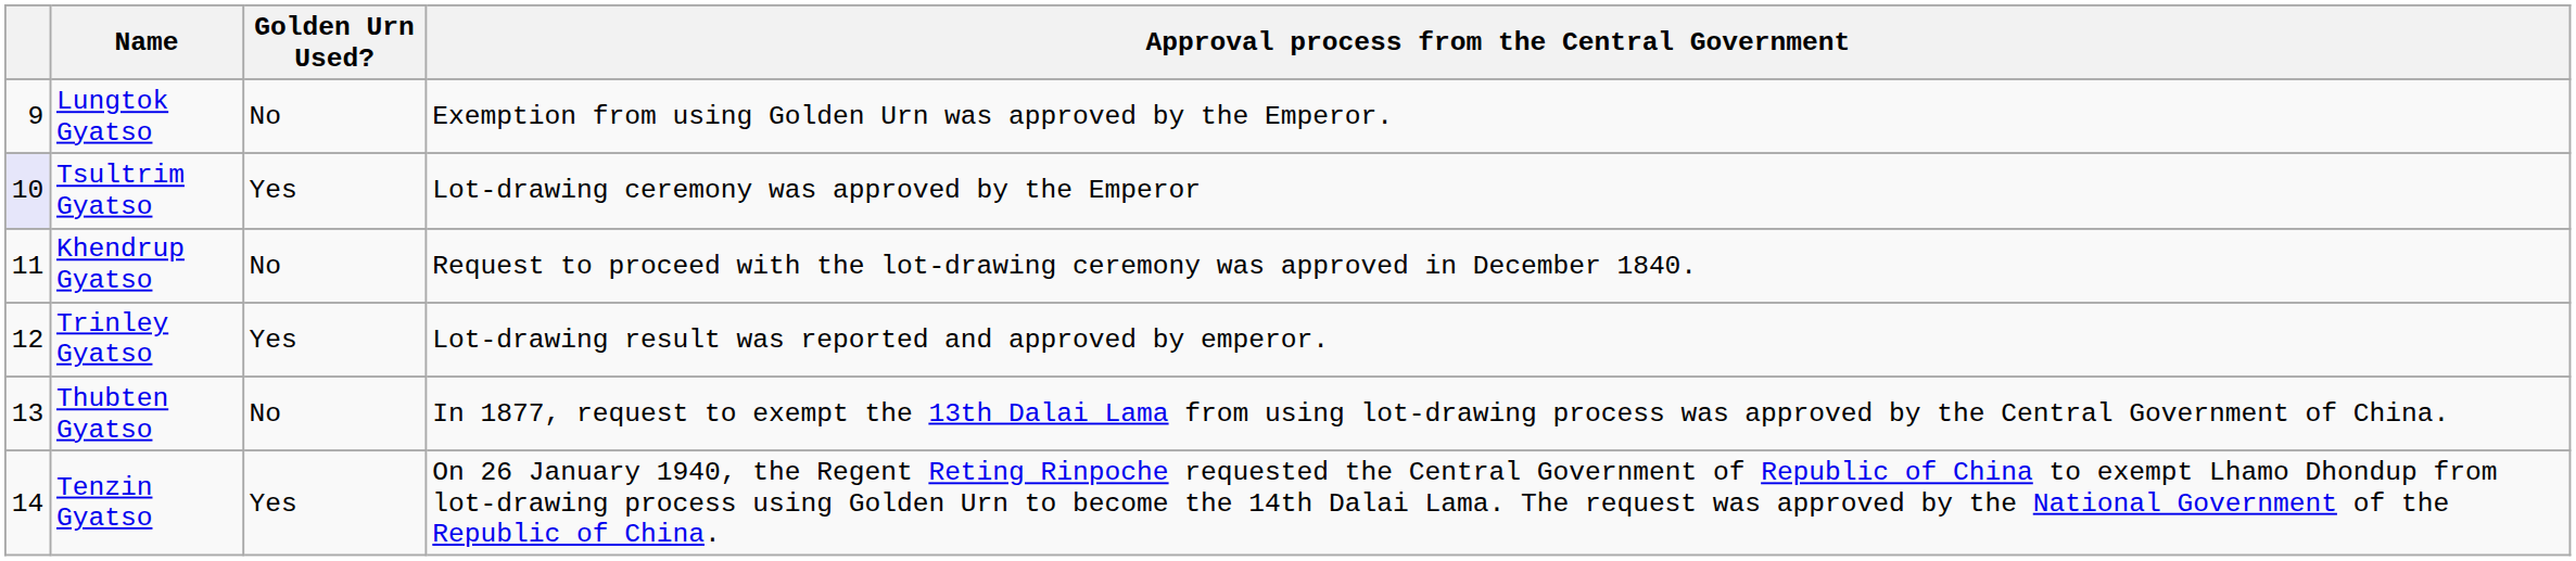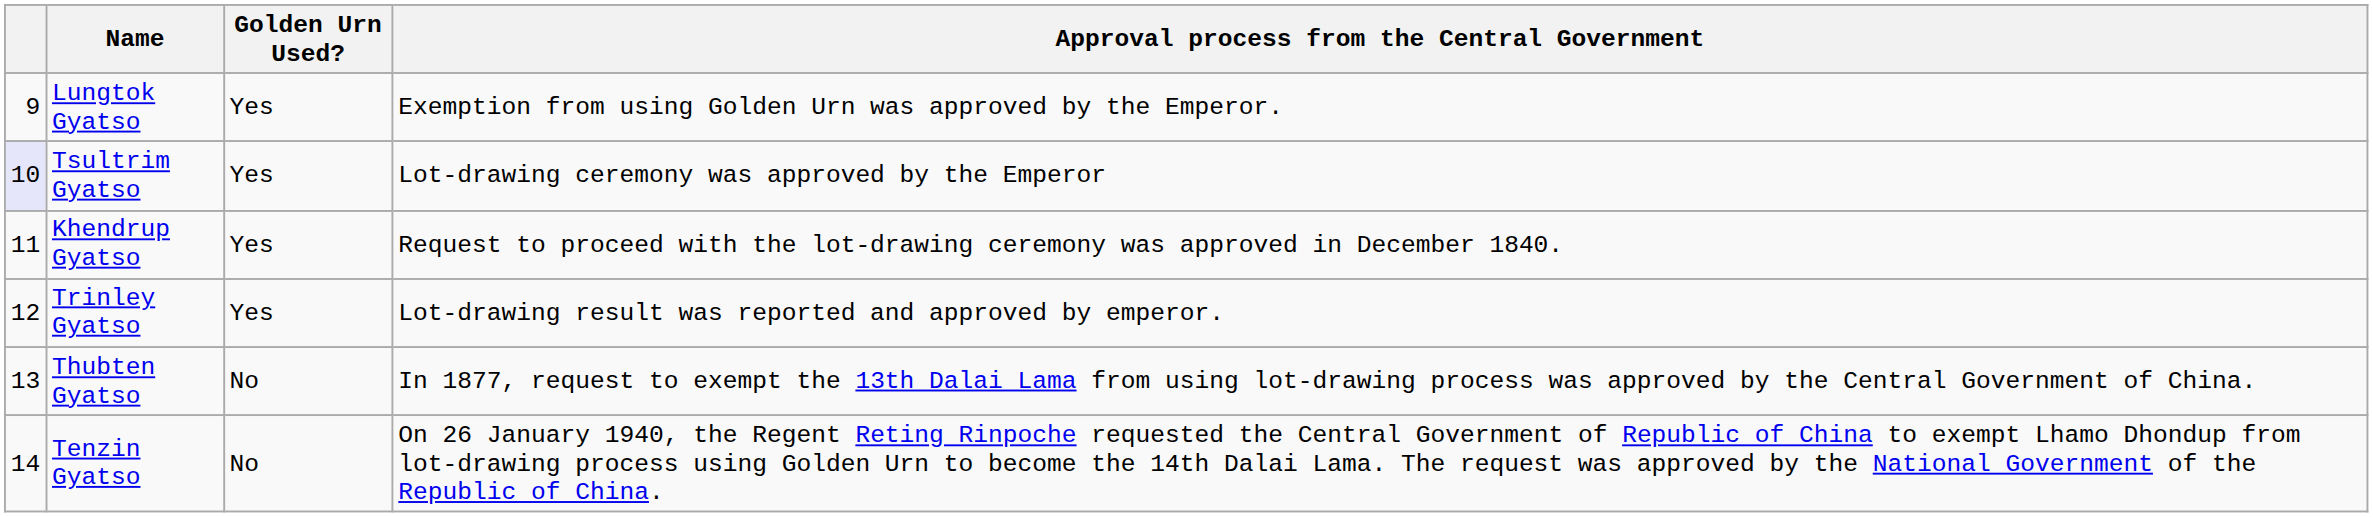 <table class="wikitable">
 <tr>
 <th></th>
 <th>Name</th>
 <th>Golden Urn Used?</th>
 <th>Approval process from the Central Government</th>
 </tr>
 <tr>
 <td align="right">9</td>
 <td><a href='#'>Lungtok Gyatso</a></td>
-<td>No</td>
+<td>Yes</td>
 <td>Exemption from using Golden Urn was approved by the Emperor.</td>
 </tr>
 <tr>
 <td style="background: lavender;">10</td>
 <td><a href='#'>Tsultrim Gyatso</a></td>
 <td>Yes</td>
 <td>Lot-drawing ceremony was approved by the Emperor </td>
 </tr>
 <tr>
 <td>11</td>
 <td><a href='#'>Khendrup Gyatso</a></td>
-<td>No</td>
+<td>Yes</td>
 <td>Request to proceed with the lot-drawing ceremony was approved in December 1840.</td>
 </tr>
 <tr>
 <td>12</td>
 <td><a href='#'>Trinley Gyatso</a></td>
 <td>Yes</td>
 <td>Lot-drawing result was reported and approved by emperor.</td>
 </tr>
 <tr>
 <td>13</td>
 <td><a href='#'>Thubten Gyatso</a></td>
 <td>No</td>
 <td>In 1877, request to exempt the <a href='#'>13th Dalai Lama</a> from using lot-drawing process was approved by the Central Government of China.</td>
 </tr>
 <tr>
 <td>14</td>
 <td><a href='#'>Tenzin Gyatso</a></td>
-<td>Yes</td>
+<td>No</td>
 <td>On 26 January 1940, the Regent <a href='#'>Reting Rinpoche</a> requested the Central Government of <a href='#'>Republic of China</a> to exempt Lhamo Dhondup from lot-drawing process using Golden Urn to become the 14th Dalai Lama. The request was approved by the <a href='#'>National Government</a> of the <a href='#'>Republic of China</a>.</td>
 </tr>
 </table>
